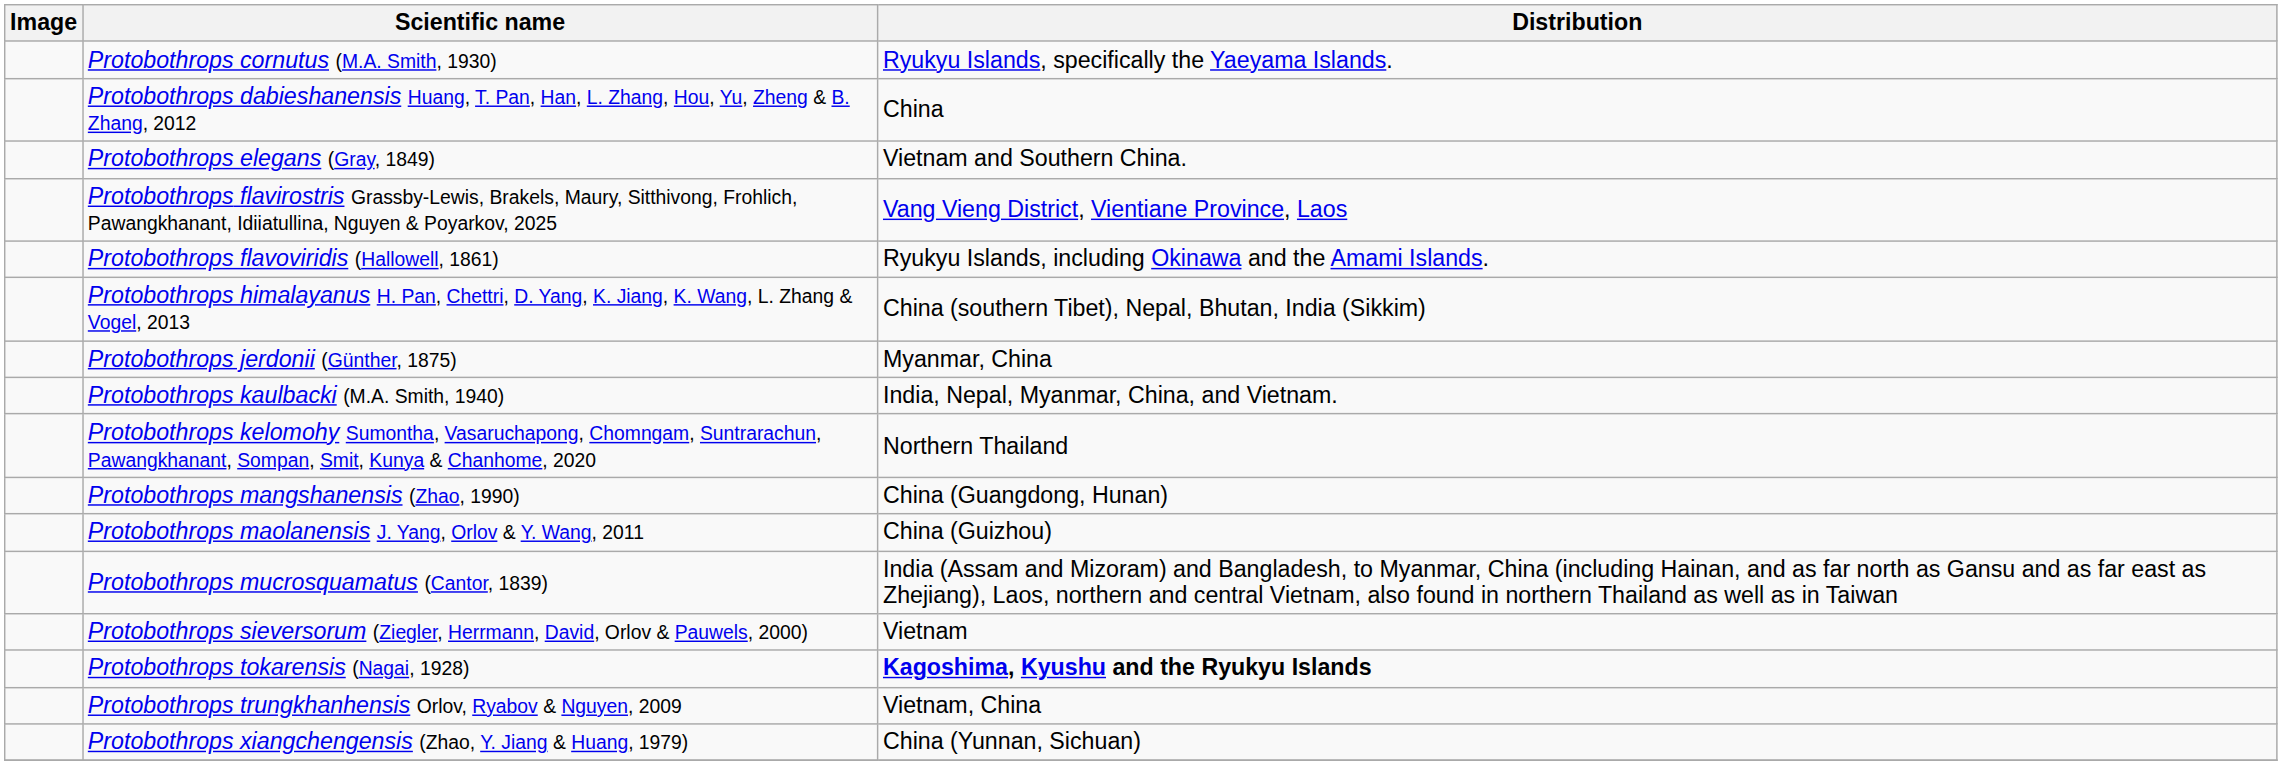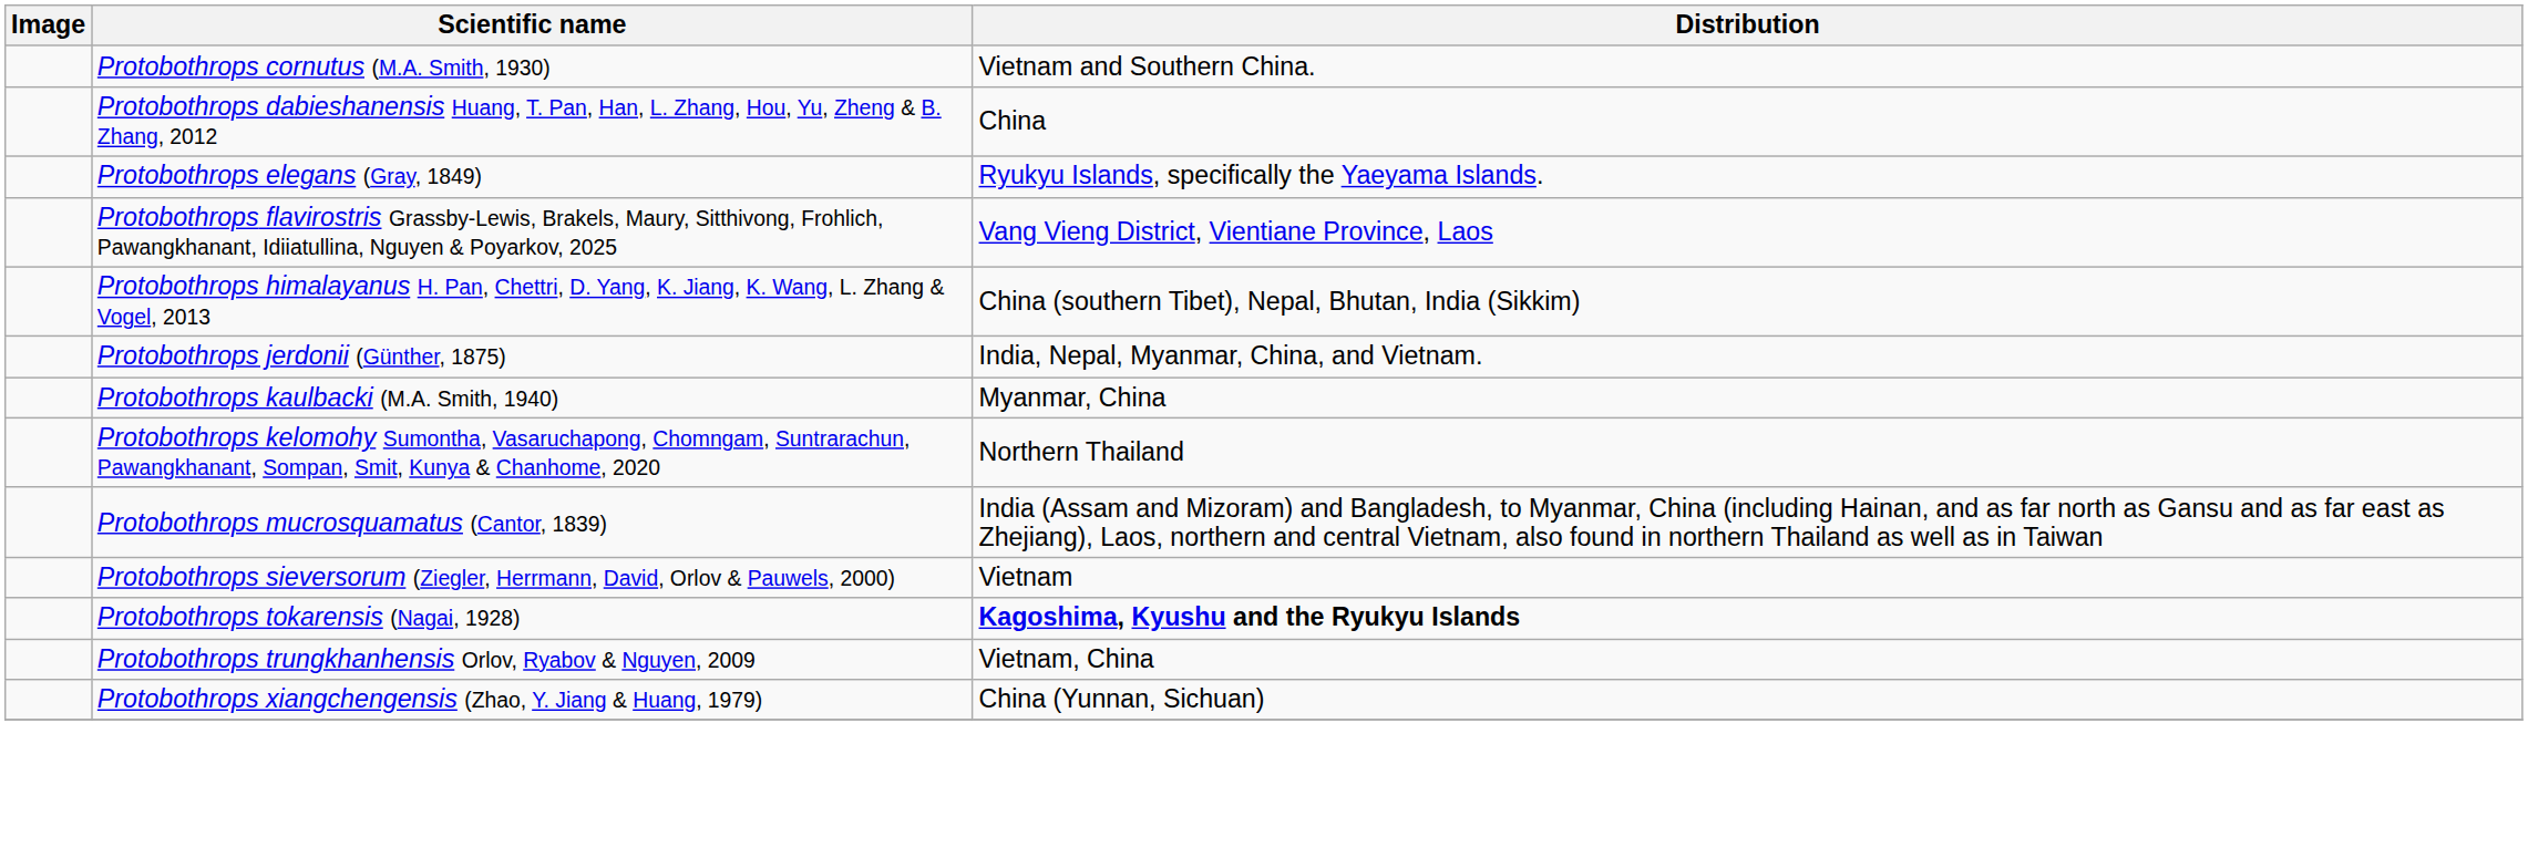 <table class="wikitable">
 <tr>
 <th>Image</th>
 <th>Scientific name</th>
 <th>Distribution</th>
 </tr>
 <tr>
 <td></td>
 <td><em><a href='#'>Protobothrops cornutus</a></em> <small>(<a href='#'>M.A. Smith</a>, 1930)</small></td>
-<td><a href='#'>Ryukyu Islands</a>, specifically the <a href='#'>Yaeyama Islands</a>.</td>
+<td>Vietnam and Southern China.</td>
 </tr>
 <tr>
 <td></td>
 <td><em><a href='#'>Protobothrops dabieshanensis</a></em> <small><a href='#'>Huang</a>, <a href='#'>T. Pan</a>, <a href='#'>Han</a>, <a href='#'>L. Zhang</a>, <a href='#'>Hou</a>, <a href='#'>Yu</a>, <a href='#'>Zheng</a> & <a href='#'>B. Zhang</a>, 2012</small></td>
 <td>China</td>
 </tr>
 <tr>
 <td></td>
 <td><em><a href='#'>Protobothrops elegans</a></em> <small>(<a href='#'>Gray</a>, 1849)</small></td>
-<td>Vietnam and Southern China.</td>
+<td><a href='#'>Ryukyu Islands</a>, specifically the <a href='#'>Yaeyama Islands</a>.</td>
 </tr>
 <tr>
 <td></td>
 <td><a href='#'><em>Protobothrops</em> <em>flavirostris</em></a> <small>Grassby-Lewis, Brakels, Maury, Sitthivong, Frohlich, Pawangkhanant, Idiiatullina, Nguyen & Poyarkov, 2025</small></td>
 <td><a href='#'>Vang Vieng District</a>, <a href='#'>Vientiane Province</a>, <a href='#'>Laos</a></td>
-</tr>
-<tr>
-<td></td>
-<td><em><a href='#'>Protobothrops flavoviridis</a></em> <small>(<a href='#'>Hallowell</a>, 1861)</small></td>
-<td>Ryukyu Islands, including <a href='#'>Okinawa</a> and the <a href='#'>Amami Islands</a>.</td>
 </tr>
 <tr>
 <td></td>
 <td><em><a href='#'>Protobothrops himalayanus</a></em> <small><a href='#'>H. Pan</a>, <a href='#'>Chettri</a>, <a href='#'>D. Yang</a>, <a href='#'>K. Jiang</a>, <a href='#'>K. Wang</a>, L. Zhang & <a href='#'>Vogel</a>, 2013</small></td>
 <td>China (southern Tibet), Nepal, Bhutan, India (Sikkim)</td>
 </tr>
 <tr>
 <td></td>
 <td><em><a href='#'>Protobothrops jerdonii</a></em> <small>(<a href='#'>Günther</a>, 1875)</small></td>
-<td>Myanmar, China</td>
+<td>India, Nepal, Myanmar, China, and Vietnam.</td>
 </tr>
 <tr>
 <td></td>
 <td><em><a href='#'>Protobothrops kaulbacki</a></em> <small>(M.A. Smith, 1940)</small></td>
-<td>India, Nepal, Myanmar, China, and Vietnam.</td>
+<td>Myanmar, China</td>
 </tr>
 <tr>
 <td></td>
 <td><em><a href='#'>Protobothrops kelomohy</a></em> <small><a href='#'>Sumontha</a>, <a href='#'>Vasaruchapong</a>, <a href='#'>Chomngam</a>, <a href='#'>Suntrarachun</a>, <a href='#'>Pawangkhanant</a>, <a href='#'>Sompan</a>, <a href='#'>Smit</a>, <a href='#'>Kunya</a> & <a href='#'>Chanhome</a>, 2020</small></td>
 <td>Northern Thailand</td>
-</tr>
-<tr>
-<td></td>
-<td><em><a href='#'>Protobothrops mangshanensis</a></em> <small>(<a href='#'>Zhao</a>, 1990)</small></td>
-<td>China (Guangdong, Hunan)</td>
-</tr>
-<tr>
-<td></td>
-<td><em><a href='#'>Protobothrops maolanensis</a></em> <small><a href='#'>J. Yang</a>, <a href='#'>Orlov</a> & <a href='#'>Y. Wang</a>, 2011</small></td>
-<td>China (Guizhou)</td>
 </tr>
 <tr>
 <td></td>
 <td><em><a href='#'>Protobothrops mucrosquamatus</a></em> <small>(<a href='#'>Cantor</a>, 1839)</small></td>
 <td>India (Assam and Mizoram) and Bangladesh, to Myanmar, China (including Hainan, and as far north as Gansu and as far east as Zhejiang), Laos, northern and central Vietnam, also found in northern Thailand as well as in Taiwan</td>
 </tr>
 <tr>
 <td></td>
 <td><em><a href='#'>Protobothrops sieversorum</a></em> <small>(<a href='#'>Ziegler</a>, <a href='#'>Herrmann</a>, <a href='#'>David</a>, Orlov & <a href='#'>Pauwels</a>, 2000)</small></td>
 <td>Vietnam</td>
 </tr>
 <tr>
 <td></td>
 <td><em><a href='#'>Protobothrops tokarensis</a></em> <small>(<a href='#'>Nagai</a>, 1928)</small></td>
 <td><strong><a href='#'>Kagoshima</a>, <a href='#'>Kyushu</a> and the Ryukyu Islands</strong></td>
 </tr>
 <tr>
 <td></td>
 <td><em><a href='#'>Protobothrops trungkhanhensis</a></em> <small>Orlov, <a href='#'>Ryabov</a> & <a href='#'>Nguyen</a>, 2009</small></td>
 <td>Vietnam, China</td>
 </tr>
 <tr>
 <td></td>
 <td><em><a href='#'>Protobothrops xiangchengensis</a></em> <small>(Zhao, <a href='#'>Y. Jiang</a> & <a href='#'>Huang</a>, 1979)</small></td>
 <td>China (Yunnan, Sichuan)</td>
 </tr>
 <tr>
 </tr>
 </table>
